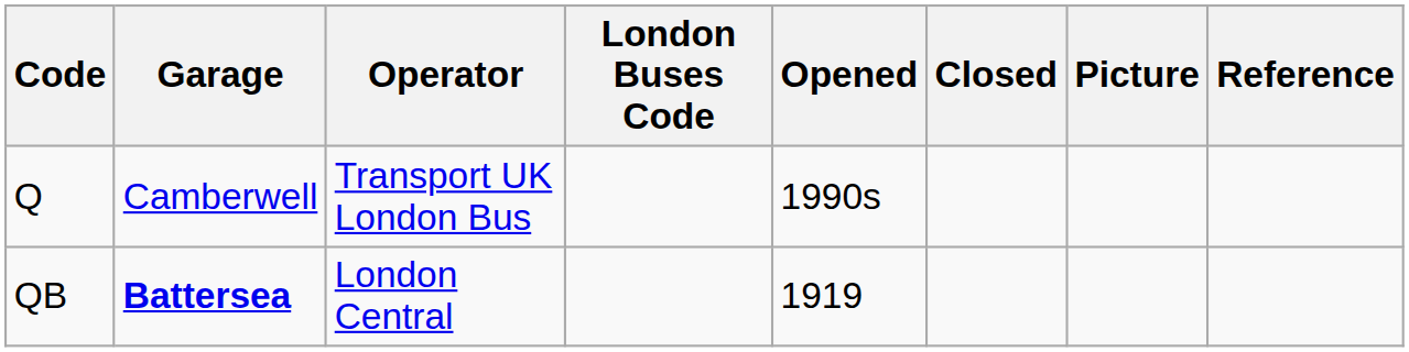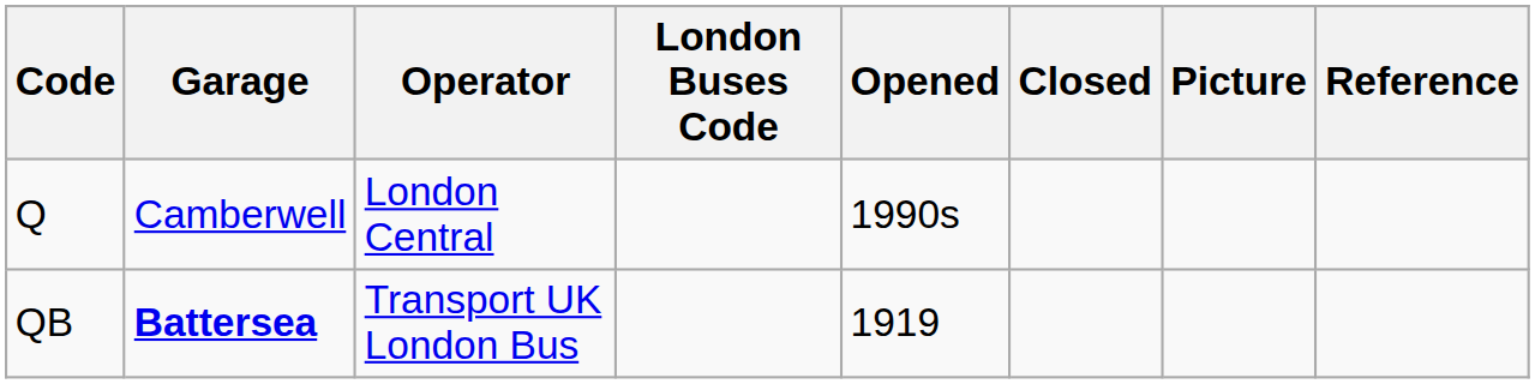 <table class="wikitable">
 <tr>
 <th>Code</th>
 <th>Garage</th>
 <th>Operator</th>
 <th>London Buses Code</th>
 <th>Opened</th>
 <th>Closed</th>
 <th>Picture</th>
 <th>Reference</th>
 </tr>
 <tr>
 <td>Q</td>
 <td><a href='#'>Camberwell</a></td>
-<td><a href='#'>Transport UK London Bus</a></td>
+<td><a href='#'>London Central</a></td>
 <td></td>
 <td>1990s</td>
 <td></td>
 <td></td>
 <td></td>
 </tr>
 <tr>
 <td>QB</td>
 <td><strong><a href='#'>Battersea</a></strong></td>
-<td><a href='#'>London Central</a></td>
+<td><a href='#'>Transport UK London Bus</a></td>
 <td></td>
 <td>1919</td>
 <td></td>
 <td></td>
 </tr>
 </table>
